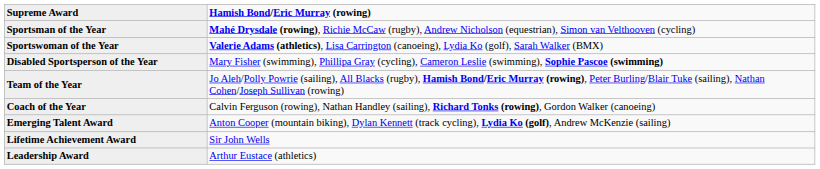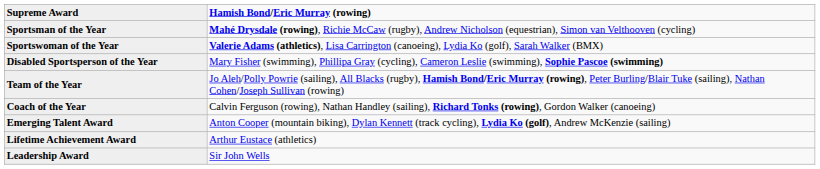 <table class=wikitable>
 <tr>
 <td style="background:#efefef; vertical-align:top;"><strong>Supreme Award</strong></td>
 <td><strong><a href='#'>Hamish Bond</a>/<a href='#'>Eric Murray</a> (rowing)</strong></td>
 </tr>
 <tr>
 <td style="background:#efefef;"><strong>Sportsman of the Year</strong></td>
 <td><strong><a href='#'>Mahé Drysdale</a> (rowing)</strong>, <a href='#'>Richie McCaw</a> (rugby), <a href='#'>Andrew Nicholson</a> (equestrian), <a href='#'>Simon van Velthooven</a> (cycling)</td>
 </tr>
 <tr>
 <td style="background:#efefef;"><strong>Sportswoman of the Year</strong></td>
 <td><strong><a href='#'>Valerie Adams</a> (athletics)</strong>, <a href='#'>Lisa Carrington</a> (canoeing), <a href='#'>Lydia Ko</a> (golf), <a href='#'>Sarah Walker</a> (BMX)</td>
 </tr>
 <tr>
 <td style="background:#efefef;"><strong>Disabled Sportsperson of the Year</strong></td>
 <td><a href='#'>Mary Fisher</a> (swimming), <a href='#'>Phillipa Gray</a> (cycling), <a href='#'>Cameron Leslie</a> (swimming), <strong><a href='#'>Sophie Pascoe</a> (swimming)</strong></td>
 </tr>
 <tr>
 <td style="background:#efefef;"><strong>Team of the Year</strong></td>
 <td><a href='#'>Jo Aleh</a>/<a href='#'>Polly Powrie</a> (sailing), <a href='#'>All Blacks</a> (rugby), <strong><a href='#'>Hamish Bond</a>/<a href='#'>Eric Murray</a> (rowing)</strong>, <a href='#'>Peter Burling</a>/<a href='#'>Blair Tuke</a> (sailing), <a href='#'>Nathan Cohen</a>/<a href='#'>Joseph Sullivan</a> (rowing)</td>
 </tr>
 <tr>
 <td style="background:#efefef;"><strong>Coach of the Year</strong></td>
 <td>Calvin Ferguson (rowing), Nathan Handley (sailing), <strong><a href='#'>Richard Tonks</a> (rowing)</strong>, Gordon Walker (canoeing)</td>
 </tr>
 <tr>
 <td style="background:#efefef;"><strong>Emerging Talent Award</strong></td>
 <td><a href='#'>Anton Cooper</a> (mountain biking), <a href='#'>Dylan Kennett</a> (track cycling), <strong><a href='#'>Lydia Ko</a> (golf)</strong>, Andrew McKenzie (sailing)</td>
 </tr>
 <tr>
 <td style="background:#efefef; width:25%;"><strong>Lifetime Achievement Award</strong></td>
-<td><a href='#'>Sir John Wells</a></td>
+<td><a href='#'>Arthur Eustace</a> (athletics)</td>
 </tr>
 <tr>
 <td style="background:#efefef; width:25%;"><strong>Leadership Award</strong></td>
-<td><a href='#'>Arthur Eustace</a> (athletics)</td>
+<td><a href='#'>Sir John Wells</a></td>
 </tr>
 </table>
